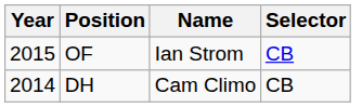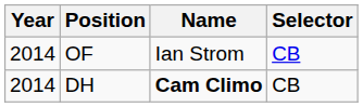 <table class="wikitable">
 <tr>
 <th>Year</th>
 <th>Position</th>
 <th>Name</th>
 <th>Selector</th>
 </tr>
 <tr>
-<td>2015</td>
+<td>2014</td>
 <td>OF</td>
 <td>Ian Strom</td>
 <td><a href='#'>CB</a></td>
 </tr>
 <tr>
 <td>2014</td>
 <td>DH</td>
-<td>Cam Climo</td>
+<td><strong>Cam Climo</strong></td>
 <td>CB</td>
 </tr>
 </table>
